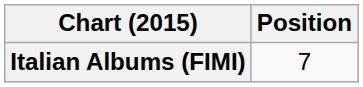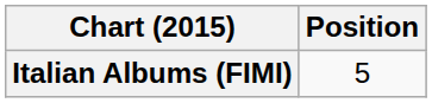 <table class="wikitable sortable plainrowheaders"  style="text-align:center">
 <tr>
 <th>Chart (2015)</th>
 <th>Position</th>
 </tr>
 <tr>
 <th scope="row">Italian Albums (FIMI)</th>
-<td align="center">7</td>
+<td align="center">5</td>
 </tr>
 </table>
